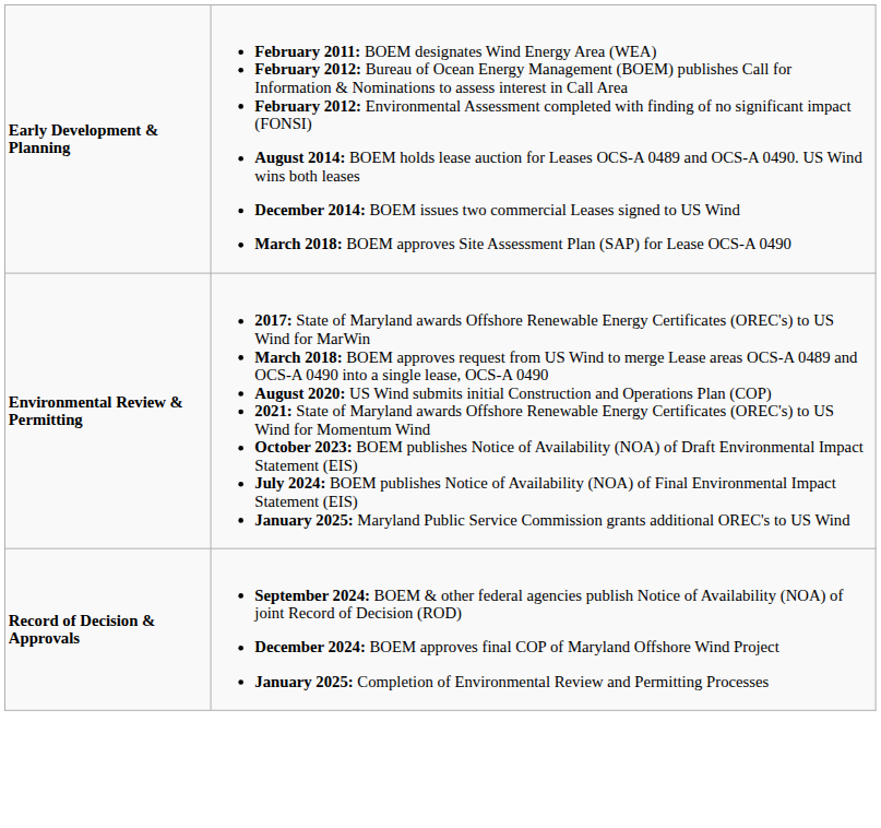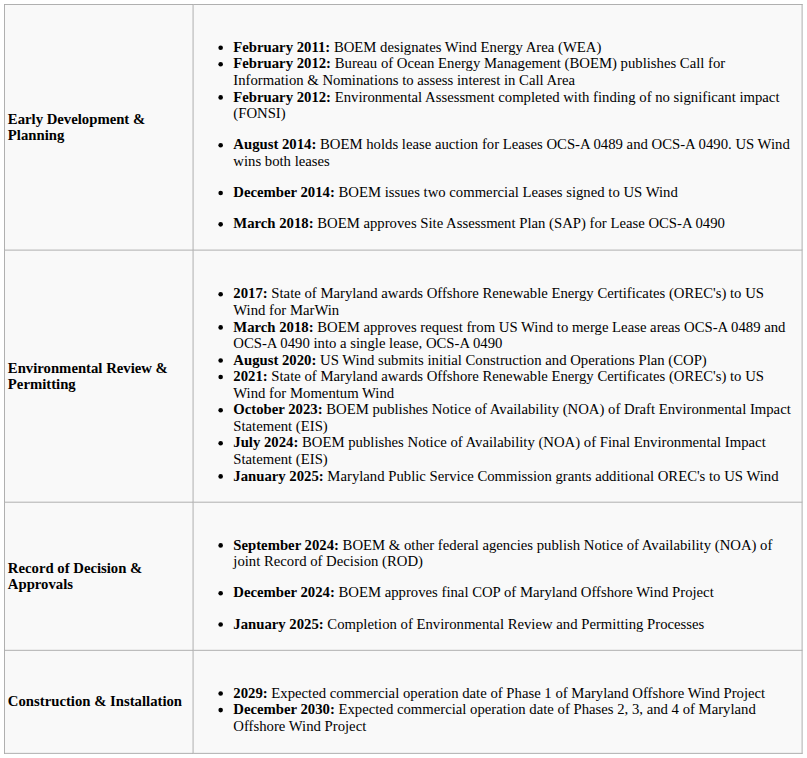 <table class="wikitable">
 <tr>
 <td><strong>Early Development & Planning</strong></td>
 <td><br><ul><li><strong>February 2011:</strong> BOEM designates Wind Energy Area (WEA)</li><li><strong>February 2012:</strong> Bureau of Ocean Energy Management (BOEM) publishes Call for Information & Nominations to assess interest in Call Area</li><li><strong>February 2012:</strong> Environmental Assessment completed with finding of no significant impact (FONSI)</li></ul><ul><li><strong>August 2014:</strong> BOEM holds lease auction for Leases OCS-A 0489 and OCS-A 0490. US Wind wins both leases</li></ul><ul><li><strong>December 2014:</strong> BOEM issues two commercial Leases signed to US Wind</li></ul><ul><li><strong>March 2018:</strong> BOEM approves Site Assessment Plan (SAP) for Lease OCS-A 0490</li></ul></td>
 </tr>
 <tr>
 <td><strong>Environmental Review & Permitting</strong></td>
 <td><br><ul><li><strong>2017:</strong> State of Maryland awards Offshore Renewable Energy Certificates (OREC's) to US Wind for MarWin</li><li><strong>March 2018:</strong> BOEM approves request from US Wind to merge Lease areas OCS-A 0489 and OCS-A 0490 into a single lease, OCS-A 0490</li><li><strong>August 2020:</strong> US Wind submits initial Construction and Operations Plan (COP)</li><li><strong>2021:</strong> State of Maryland awards Offshore Renewable Energy Certificates (OREC's) to US Wind for Momentum Wind</li><li><strong>October 2023:</strong> BOEM publishes Notice of Availability (NOA) of Draft Environmental Impact Statement (EIS)</li><li><strong>July 2024:</strong> BOEM publishes Notice of Availability (NOA) of Final Environmental Impact Statement (EIS)</li><li><strong>January 2025:</strong> Maryland Public Service Commission grants additional OREC's to US Wind</li></ul></td>
 </tr>
 <tr>
 <td><strong>Record of Decision & Approvals</strong></td>
 <td><br><ul><li><strong>September 2024:</strong> BOEM & other federal agencies publish Notice of Availability (NOA) of joint Record of Decision (ROD)</li></ul><ul><li><strong>December 2024:</strong> BOEM approves final COP of Maryland Offshore Wind Project</li></ul><ul><li><strong>January 2025:</strong> Completion of Environmental Review and Permitting Processes</li></ul></td>
 </tr>
+<tr>
+<td><strong>Construction & Installation</strong></td>
+<td><br><ul><li><strong>2029:</strong> Expected commercial operation date of Phase 1 of Maryland Offshore Wind Project</li><li><strong>December 2030:</strong> Expected commercial operation date of Phases 2, 3, and 4 of Maryland Offshore Wind Project</li></ul></td>
+</tr>
 </table>
